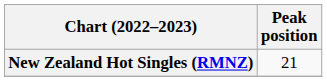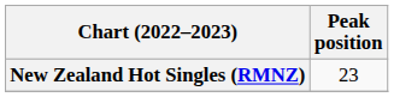 <table class="wikitable sortable plainrowheaders" style="text-align:center">
 <tr>
 <th scope="col">Chart (2022–2023)</th>
 <th scope="col">Peak<br>position</th>
 </tr>
 <tr>
 <th scope="row">New Zealand Hot Singles (<a href='#'>RMNZ</a>)</th>
-<td>21</td>
+<td>23</td>
 </tr>
 <tr>
 </tr>
 <tr>
 </tr>
 <tr>
 </tr>
 </table>
